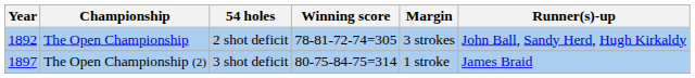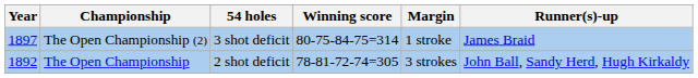 <table class="wikitable">
 <tr>
 <th>Year</th>
 <th>Championship</th>
 <th>54 holes</th>
 <th>Winning score</th>
 <th>Margin</th>
 <th>Runner(s)-up</th>
 </tr>
 <tr style="background:#ABCDEF;">
+<td><a href='#'>1897</a></td>
+<td>The Open Championship <small> (2)</small></td>
+<td>3 shot deficit</td>
+<td>80-75-84-75=314</td>
+<td>1 stroke</td>
+<td> <a href='#'>James Braid</a></td>
+</tr>
+<tr style="background:#ABCDEF;">
 <td><a href='#'>1892</a></td>
 <td><a href='#'>The Open Championship</a></td>
 <td>2 shot deficit</td>
 <td>78-81-72-74=305</td>
 <td>3 strokes</td>
 <td> <a href='#'>John Ball</a>,  <a href='#'>Sandy Herd</a>,  <a href='#'>Hugh Kirkaldy</a></td>
 </tr>
-<tr style="background:#ABCDEF;">
-<td><a href='#'>1897</a></td>
-<td>The Open Championship <small> (2)</small></td>
-<td>3 shot deficit</td>
-<td>80-75-84-75=314</td>
-<td>1 stroke</td>
-<td> <a href='#'>James Braid</a></td>
-</tr>
 </table>
